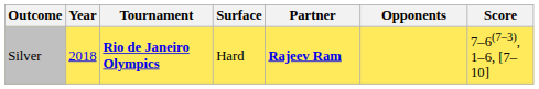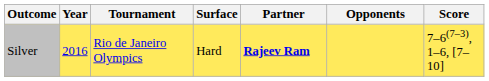 <table class="sortable wikitable">
 <tr>
 <th>Outcome</th>
 <th>Year</th>
 <th width=200>Tournament</th>
 <th>Surface</th>
 <th width=200>Partner</th>
 <th width=200>Opponents</th>
 <th width=130>Score</th>
 </tr>
 <tr bgcolor=ffea5c>
 <td bgcolor=silver>Silver</td>
-<td><a href='#'>2018</a></td>
-<td><strong><a href='#'>Rio de Janeiro Olympics</a></strong></td>
+<td><a href='#'>2016</a></td>
+<td><a href='#'>Rio de Janeiro Olympics</a></td>
 <td>Hard</td>
 <td><strong> <a href='#'>Rajeev Ram</a></strong></td>
 <td></td>
 <td>7–6<sup>(7–3)</sup>, 1–6, [7–10]</td>
 </tr>
 </table>
